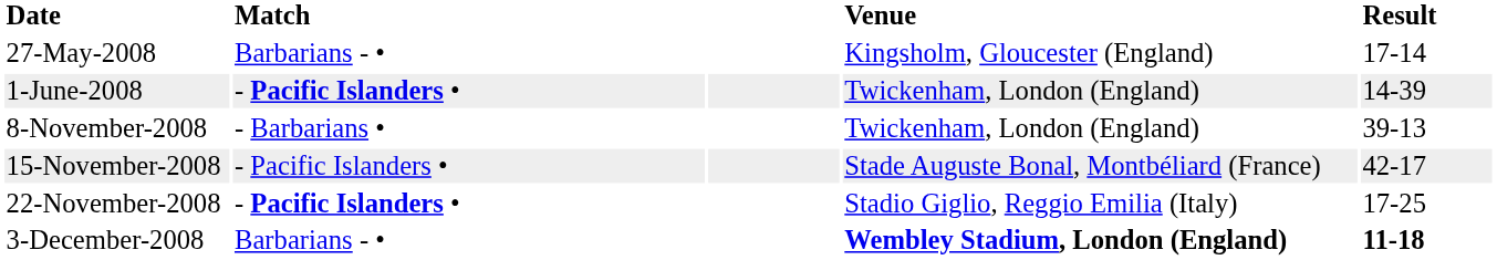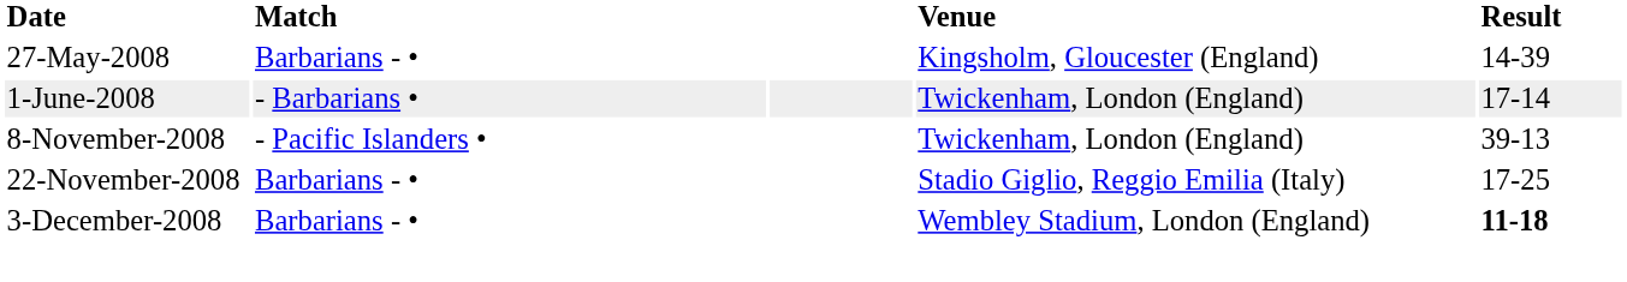 <table>
 <tr ---->
 <td width="130"><strong>Date</strong></td>
 <td width="275"><strong>Match</strong></td>
 <td width="75"></td>
 <td width="300"><strong>Venue</strong></td>
 <td width="75"><strong>Result</strong></td>
 </tr>
 <tr ---->
 <td>27-May-2008</td>
 <td><a href='#'>Barbarians</a> - <strong></strong> •</td>
 <td><br></td>
 <td><a href='#'>Kingsholm</a>, <a href='#'>Gloucester</a> (England)</td>
-<td>17-14</td>
+<td>14-39</td>
 </tr>
 <tr ---- bgcolor="#eeeeee">
 <td>1-June-2008</td>
-<td> - <strong><a href='#'>Pacific Islanders</a></strong> •</td>
+<td><strong></strong> - <a href='#'>Barbarians</a> •</td>
 <td><br></td>
 <td><a href='#'>Twickenham</a>, London (England)</td>
-<td>14-39</td>
+<td>17-14</td>
 </tr>
 <tr ---->
 <td>8-November-2008</td>
-<td><strong></strong> - <a href='#'>Barbarians</a> •</td>
+<td><strong></strong> - <a href='#'>Pacific Islanders</a> •</td>
 <td><br></td>
 <td><a href='#'>Twickenham</a>, London (England)</td>
 <td>39-13</td>
 </tr>
-<tr ---- bgcolor="#eeeeee">
-<td>15-November-2008</td>
-<td><strong></strong> - <a href='#'>Pacific Islanders</a> •</td>
-<td><br></td>
-<td><a href='#'>Stade Auguste Bonal</a>, <a href='#'>Montbéliard</a> (France)</td>
-<td>42-17</td>
-</tr>
 <tr ---->
 <td>22-November-2008</td>
-<td> - <strong><a href='#'>Pacific Islanders</a></strong> •</td>
+<td><a href='#'>Barbarians</a> - <strong></strong> •</td>
 <td><br></td>
 <td><a href='#'>Stadio Giglio</a>, <a href='#'>Reggio Emilia</a> (Italy)</td>
 <td>17-25</td>
 </tr>
 <tr ----bgcolor="#eeeeee">
 <td>3-December-2008</td>
 <td><a href='#'>Barbarians</a> - <strong></strong> •</td>
 <td><br></td>
-<td><strong><a href='#'>Wembley Stadium</a>, London (England)</strong></td>
+<td><a href='#'>Wembley Stadium</a>, London (England)</td>
 <td><strong>11-18</strong></td>
 </tr>
 </table>
